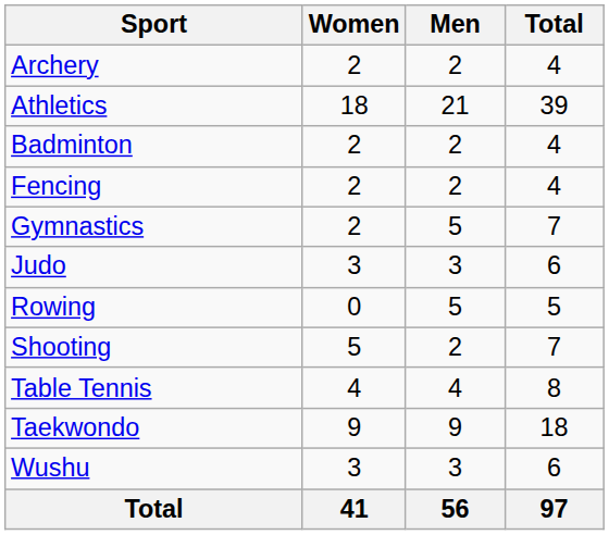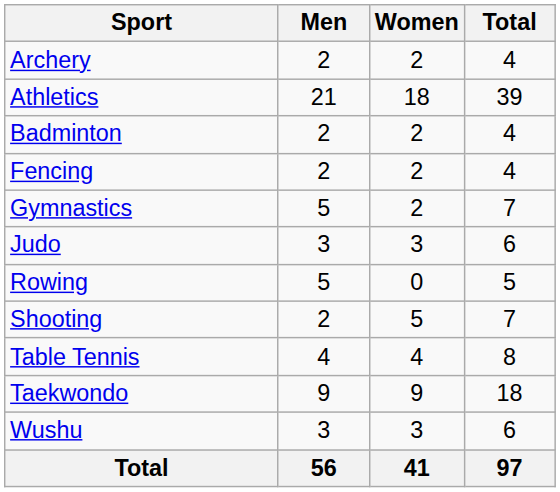 <table class="wikitable sortable" style="text-align:center;">
 <tr>
 <th width=180>Sport</th>
+<th width=55>Men</th>
 <th width=55>Women</th>
-<th width=55>Men</th>
 <th width=55>Total</th>
 </tr>
 <tr>
 <td align=left><a href='#'>Archery</a></td>
 <td>2</td>
 <td>2</td>
 <td>4</td>
 </tr>
 <tr>
 <td align=left><a href='#'>Athletics</a></td>
+<td>21</td>
 <td>18</td>
-<td>21</td>
 <td>39</td>
 </tr>
 <tr>
 <td align=left><a href='#'>Badminton</a></td>
 <td>2</td>
 <td>2</td>
 <td>4</td>
 </tr>
 <tr>
 <td align=left><a href='#'>Fencing</a></td>
 <td>2</td>
 <td>2</td>
 <td>4</td>
 </tr>
 <tr>
 <td align=left><a href='#'>Gymnastics</a></td>
+<td>5</td>
 <td>2</td>
-<td>5</td>
 <td>7</td>
 </tr>
 <tr>
 <td align=left><a href='#'>Judo</a></td>
 <td>3</td>
 <td>3</td>
 <td>6</td>
 </tr>
 <tr>
 <td align=left><a href='#'>Rowing</a></td>
+<td>5</td>
 <td>0</td>
-<td>5</td>
 <td>5</td>
 </tr>
 <tr>
 <td align=left><a href='#'>Shooting</a></td>
+<td>2</td>
 <td>5</td>
-<td>2</td>
 <td>7</td>
 </tr>
 <tr>
 <td align=left><a href='#'>Table Tennis</a></td>
 <td>4</td>
 <td>4</td>
 <td>8</td>
 </tr>
 <tr>
 <td align=left><a href='#'>Taekwondo</a></td>
 <td>9</td>
 <td>9</td>
 <td>18</td>
 </tr>
 <tr>
 <td align=left><a href='#'>Wushu</a></td>
 <td>3</td>
 <td>3</td>
 <td>6</td>
 </tr>
 <tr>
 <th>Total</th>
+<th>56</th>
 <th>41</th>
-<th>56</th>
 <th>97</th>
 </tr>
 </table>
